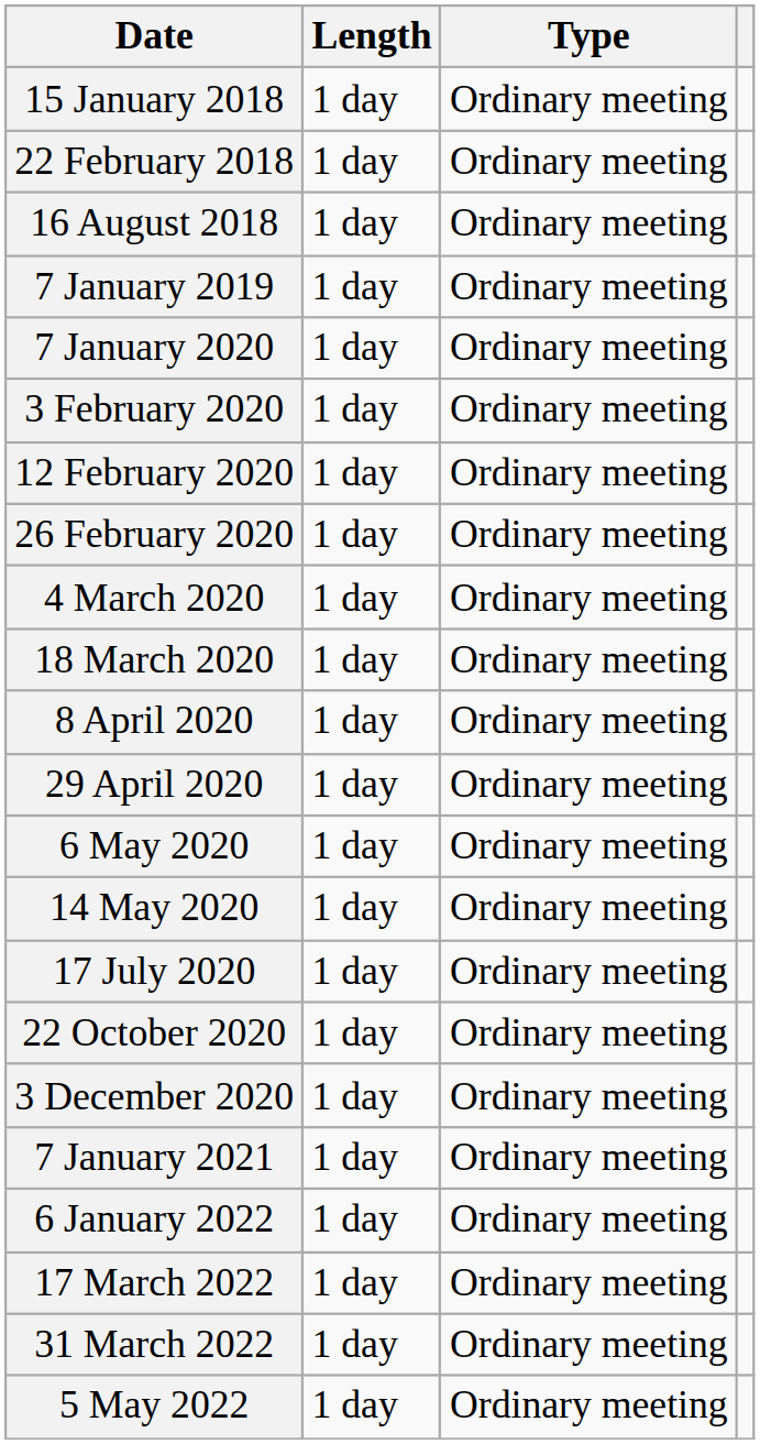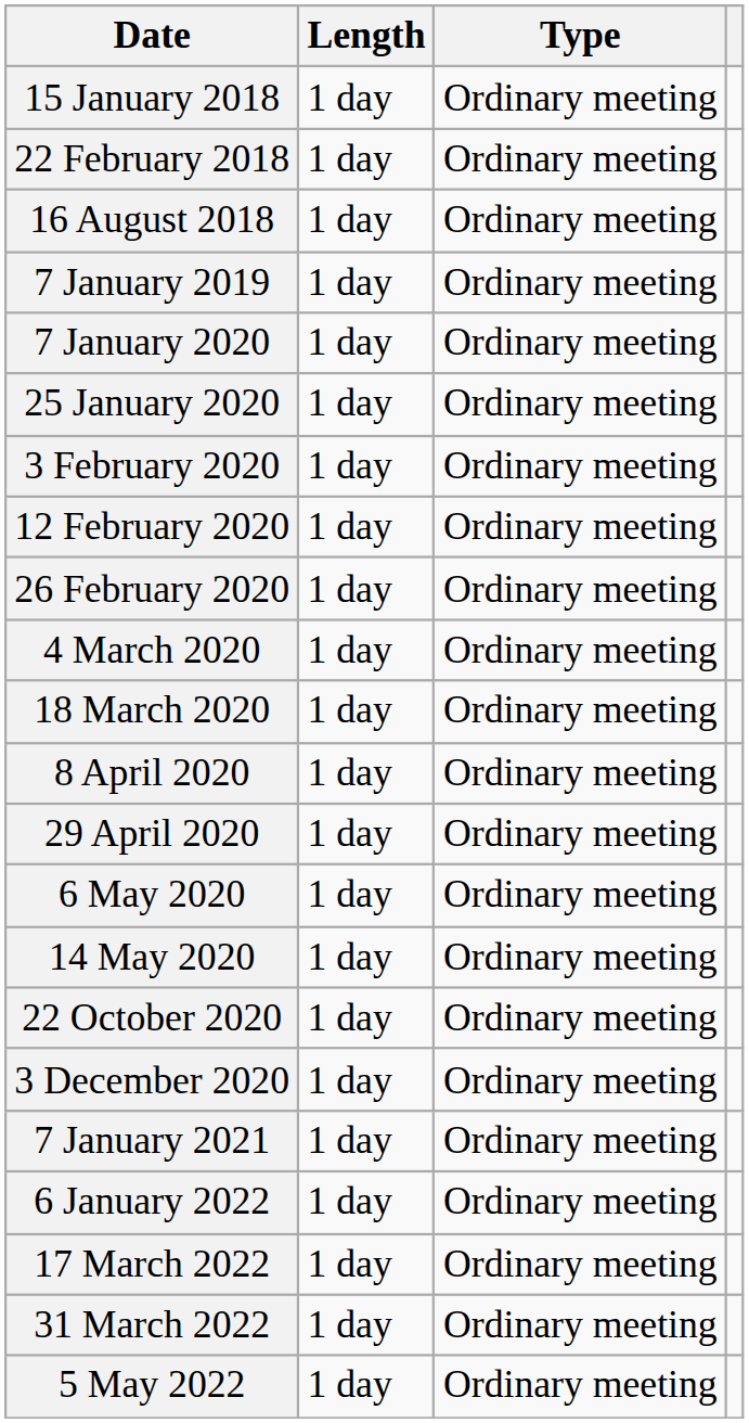 <table class="wikitable sortable plainrowheaders">
 <tr>
 <th scope="col">Date</th>
 <th scope="col">Length</th>
 <th scope="col">Type</th>
 <th scope="col" class="unsortable"></th>
 </tr>
 <tr>
 <th scope="row" style="font-weight:normal;">15 January 2018</th>
 <td>1 day</td>
 <td>Ordinary meeting</td>
 <td align="center"></td>
 </tr>
 <tr>
 <th scope="row" style="font-weight:normal;">22 February 2018</th>
 <td>1 day</td>
 <td>Ordinary meeting</td>
 <td align="center"></td>
 </tr>
 <tr>
 <th scope="row" style="font-weight:normal;">16 August 2018</th>
 <td>1 day</td>
 <td>Ordinary meeting</td>
 <td align="center"></td>
 </tr>
 <tr>
 <th scope="row" style="font-weight:normal;">7 January 2019</th>
 <td>1 day</td>
 <td>Ordinary meeting</td>
 <td align="center"></td>
 </tr>
 <tr>
 <th scope="row" style="font-weight:normal;">7 January 2020</th>
+<td>1 day</td>
+<td>Ordinary meeting</td>
+<td align="center"></td>
+</tr>
+<tr>
+<th scope="row" style="font-weight:normal;">25 January 2020</th>
 <td>1 day</td>
 <td>Ordinary meeting</td>
 <td align="center"></td>
 </tr>
 <tr>
 <th scope="row" style="font-weight:normal;">3 February 2020</th>
 <td>1 day</td>
 <td>Ordinary meeting</td>
 <td align="center"></td>
 </tr>
 <tr>
 <th scope="row" style="font-weight:normal;">12 February 2020</th>
 <td>1 day</td>
 <td>Ordinary meeting</td>
 <td align="center"></td>
 </tr>
 <tr>
 <th scope="row" style="font-weight:normal;">26 February 2020</th>
 <td>1 day</td>
 <td>Ordinary meeting</td>
 <td align="center"></td>
 </tr>
 <tr>
 <th scope="row" style="font-weight:normal;">4 March 2020</th>
 <td>1 day</td>
 <td>Ordinary meeting</td>
 <td align="center"></td>
 </tr>
 <tr>
 <th scope="row" style="font-weight:normal;">18 March 2020</th>
 <td>1 day</td>
 <td>Ordinary meeting</td>
 <td align="center"></td>
 </tr>
 <tr>
 <th scope="row" style="font-weight:normal;">8 April 2020</th>
 <td>1 day</td>
 <td>Ordinary meeting</td>
 <td align="center"></td>
 </tr>
 <tr>
 <th scope="row" style="font-weight:normal;">29 April 2020</th>
 <td>1 day</td>
 <td>Ordinary meeting</td>
 <td align="center"></td>
 </tr>
 <tr>
 <th scope="row" style="font-weight:normal;">6 May 2020</th>
 <td>1 day</td>
 <td>Ordinary meeting</td>
 <td align="center"></td>
 </tr>
 <tr>
 <th scope="row" style="font-weight:normal;">14 May 2020</th>
 <td>1 day</td>
 <td>Ordinary meeting</td>
 <td align="center"></td>
 </tr>
 <tr>
-<th scope="row" style="font-weight:normal;">17 July 2020</th>
-<td>1 day</td>
-<td>Ordinary meeting</td>
-<td align="center"></td>
-</tr>
-<tr>
 <th scope="row" style="font-weight:normal;">22 October 2020</th>
 <td>1 day</td>
 <td>Ordinary meeting</td>
 <td align="center"></td>
 </tr>
 <tr>
 <th scope="row" style="font-weight:normal;">3 December 2020</th>
 <td>1 day</td>
 <td>Ordinary meeting</td>
 <td align="center"></td>
 </tr>
 <tr>
 <th scope="row" style="font-weight:normal;">7 January 2021</th>
 <td>1 day</td>
 <td>Ordinary meeting</td>
 <td align="center"></td>
 </tr>
 <tr>
 <th scope="row" style="font-weight:normal;">6 January 2022</th>
 <td>1 day</td>
 <td>Ordinary meeting</td>
 <td align="center"></td>
 </tr>
 <tr>
 <th scope="row" style="font-weight:normal;">17 March 2022</th>
 <td>1 day</td>
 <td>Ordinary meeting</td>
 <td align="center"></td>
 </tr>
 <tr>
 <th scope="row" style="font-weight:normal;">31 March 2022</th>
 <td>1 day</td>
 <td>Ordinary meeting</td>
 <td align="center"></td>
 </tr>
 <tr>
 <th scope="row" style="font-weight:normal;">5 May 2022</th>
 <td>1 day</td>
 <td>Ordinary meeting</td>
 <td align="center"></td>
 </tr>
 </table>
